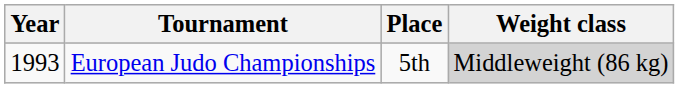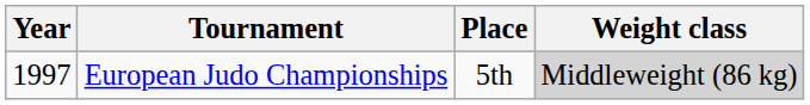 <table class=wikitable>
 <tr>
 <th>Year</th>
 <th>Tournament</th>
 <th>Place</th>
 <th>Weight class</th>
 </tr>
 <tr>
-<td>1993</td>
+<td>1997</td>
 <td><a href='#'>European Judo Championships</a></td>
 <td align="center">5th</td>
 <td style="background: lightgrey;">Middleweight (86 kg)</td>
 </tr>
 </table>
